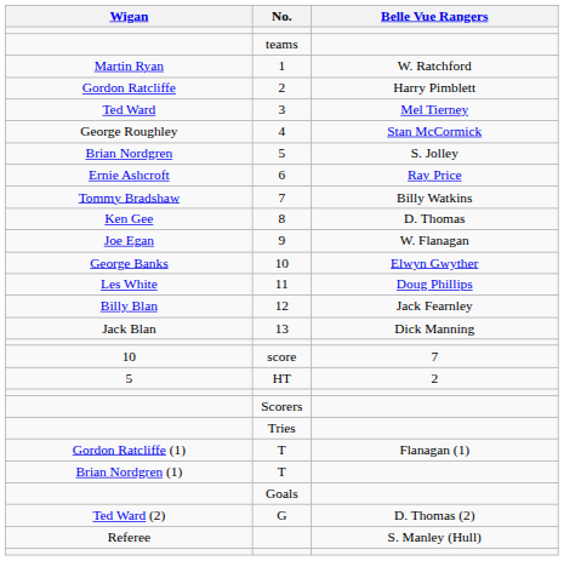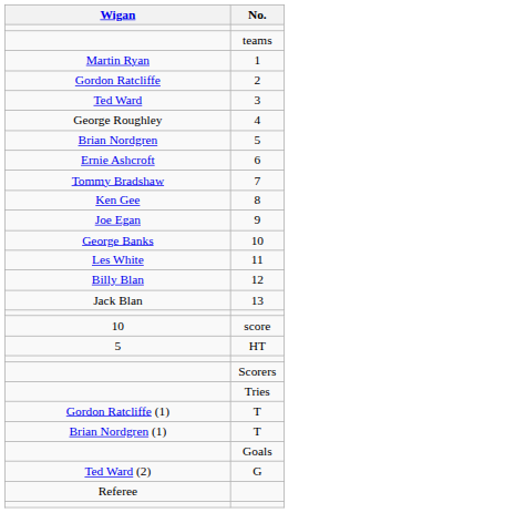 <table class="wikitable" style="text-align:center;">
 <tr>
 <th width=280 abbr="Wigan"><a href='#'>Wigan</a></th>
 <th width=60 abbr="Number">No.</th>
-<th width=280 abbr="Wigan"><a href='#'>Belle Vue Rangers</a></th>
 </tr>
 <tr>
-<td></td>
 <td></td>
 <td></td>
 </tr>
 <tr>
 <td></td>
 <td>teams</td>
-<td></td>
 </tr>
 <tr>
 <td><a href='#'>Martin Ryan</a></td>
 <td>1</td>
-<td>W. Ratchford</td>
 </tr>
 <tr>
 <td><a href='#'>Gordon Ratcliffe</a></td>
 <td>2</td>
-<td>Harry Pimblett</td>
 </tr>
 <tr>
 <td><a href='#'>Ted Ward</a></td>
 <td>3</td>
-<td><a href='#'>Mel Tierney</a></td>
 </tr>
 <tr>
 <td>George Roughley </td>
 <td>4</td>
-<td><a href='#'>Stan McCormick</a></td>
 </tr>
 <tr>
 <td><a href='#'>Brian Nordgren</a></td>
 <td>5</td>
-<td>S. Jolley</td>
 </tr>
 <tr>
 <td><a href='#'>Ernie Ashcroft</a></td>
 <td>6</td>
-<td><a href='#'>Ray Price</a></td>
 </tr>
 <tr>
 <td><a href='#'>Tommy Bradshaw</a></td>
 <td>7</td>
-<td>Billy Watkins</td>
 </tr>
 <tr>
 <td><a href='#'>Ken Gee</a></td>
 <td>8</td>
-<td>D. Thomas</td>
 </tr>
 <tr>
 <td><a href='#'>Joe Egan</a></td>
 <td>9</td>
-<td>W. Flanagan</td>
 </tr>
 <tr>
 <td><a href='#'>George Banks</a></td>
 <td>10</td>
-<td><a href='#'>Elwyn Gwyther</a></td>
 </tr>
 <tr>
 <td><a href='#'>Les White</a></td>
 <td>11</td>
-<td><a href='#'>Doug Phillips</a></td>
 </tr>
 <tr>
 <td><a href='#'>Billy Blan</a></td>
 <td>12</td>
-<td>Jack Fearnley</td>
 </tr>
 <tr>
 <td>Jack Blan </td>
 <td>13</td>
-<td>Dick Manning</td>
 </tr>
 <tr>
-<td></td>
 <td></td>
 <td></td>
 </tr>
 <tr>
 <td>10</td>
 <td>score</td>
-<td>7</td>
 </tr>
 <tr>
 <td>5</td>
 <td>HT</td>
-<td>2</td>
 </tr>
 <tr>
-<td></td>
 <td></td>
 <td></td>
 </tr>
 <tr>
 <td></td>
 <td>Scorers</td>
+</tr>
+<tr>
+<td></td>
+<td>Tries</td>
+</tr>
+<tr>
+<td><a href='#'>Gordon Ratcliffe</a> (1)</td>
+<td>T</td>
+</tr>
+<tr>
+<td><a href='#'>Brian Nordgren</a> (1)</td>
+<td>T</td>
+</tr>
+<tr>
+<td></td>
+<td>Goals</td>
+</tr>
+<tr>
+<td><a href='#'>Ted Ward</a> (2)</td>
+<td>G</td>
+</tr>
+<tr>
+<td>Referee</td>
 <td></td>
 </tr>
 <tr>
 <td></td>
-<td>Tries</td>
-<td></td>
-</tr>
-<tr>
-<td><a href='#'>Gordon Ratcliffe</a> (1)</td>
-<td>T</td>
-<td>Flanagan (1)</td>
-</tr>
-<tr>
-<td><a href='#'>Brian Nordgren</a> (1)</td>
-<td>T</td>
-<td></td>
-</tr>
-<tr>
-<td></td>
-<td>Goals</td>
-<td></td>
-</tr>
-<tr>
-<td><a href='#'>Ted Ward</a> (2)</td>
-<td>G</td>
-<td Thomas (2)>D. Thomas (2)</td>
-</tr>
-<tr>
-<td>Referee</td>
-<td></td>
-<td>S. Manley (Hull)</td>
-</tr>
-<tr>
-<td></td>
-<td></td>
 <td></td>
 </tr>
 </table>
